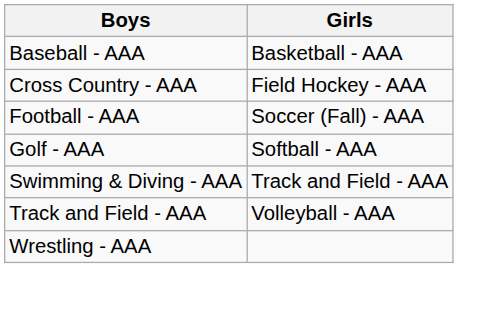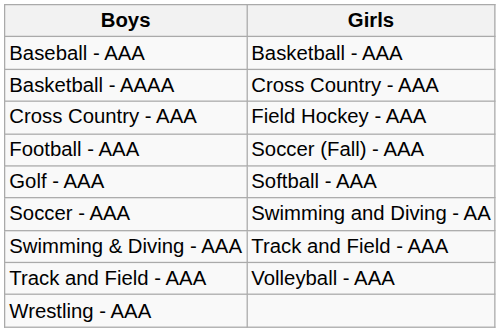 <table class="wikitable">
 <tr>
 <th><strong>Boys</strong></th>
 <th><strong>Girls</strong></th>
 </tr>
 <tr>
 <td>Baseball - AAA</td>
 <td>Basketball - AAA</td>
+</tr>
+<tr>
+<td>Basketball - AAAA</td>
+<td>Cross Country - AAA</td>
 </tr>
 <tr>
 <td>Cross Country - AAA</td>
 <td>Field Hockey - AAA</td>
 </tr>
 <tr>
 <td>Football - AAA</td>
 <td>Soccer (Fall) - AAA</td>
 </tr>
 <tr>
 <td>Golf - AAA</td>
 <td>Softball - AAA</td>
 </tr>
 <tr>
+<td>Soccer - AAA</td>
+<td>Swimming and Diving - AA</td>
+</tr>
+<tr>
 <td>Swimming & Diving - AAA</td>
 <td>Track and Field - AAA</td>
 </tr>
 <tr>
 <td>Track and Field - AAA</td>
 <td>Volleyball - AAA</td>
 </tr>
 <tr>
 <td>Wrestling - AAA</td>
 <td></td>
 </tr>
 </table>
